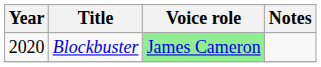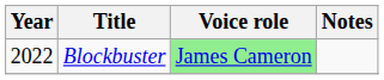 <table class="wikitable sortable">
 <tr>
 <th>Year</th>
 <th>Title</th>
 <th>Voice role</th>
 <th>Notes</th>
 </tr>
 <tr>
-<td>2020</td>
+<td>2022</td>
 <td><em><a href='#'>Blockbuster</a></em></td>
 <td style="background: lightgreen;"><a href='#'>James Cameron</a></td>
 <td></td>
 </tr>
 <tr>
 </tr>
 </table>
